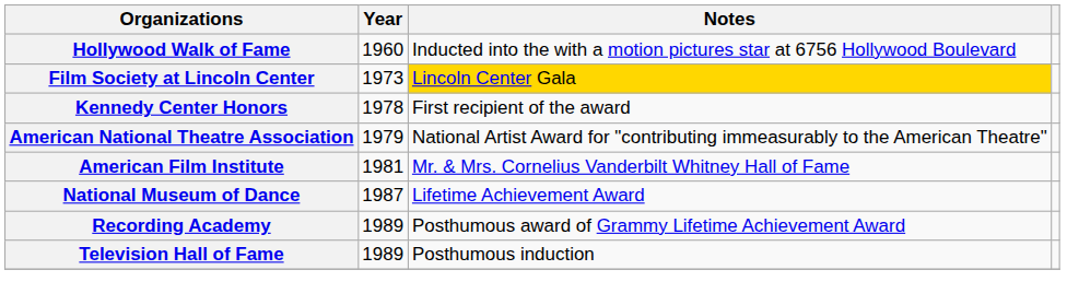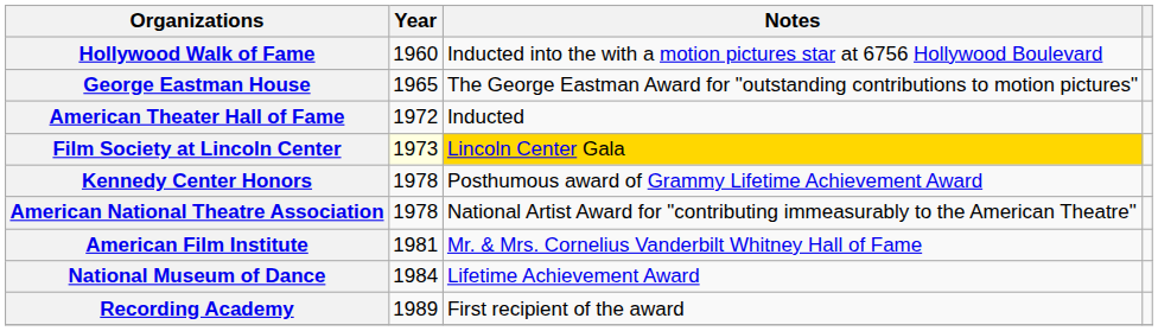 <table class= "wikitable plainrowheaders sortable">
 <tr>
 <th scope="col">Organizations</th>
 <th scope="col">Year</th>
 <th scope="col">Notes</th>
 <th scope="col" class="unsortable"></th>
 </tr>
 <tr>
 <th scope="row" rowspan="1"><a href='#'>Hollywood Walk of Fame</a></th>
 <td style="text-align:center;">1960</td>
 <td>Inducted into the with a <a href='#'>motion pictures star</a> at 6756 <a href='#'>Hollywood Boulevard</a></td>
 <td></td>
 </tr>
 <tr>
+<th scope="row" rowspan="1"><a href='#'>George Eastman House</a></th>
+<td style="text-align:center;">1965</td>
+<td>The George Eastman Award for "outstanding contributions to motion pictures"</td>
+<td></td>
+</tr>
+<tr>
+<th scope="row" rowspan="1"><a href='#'>American Theater Hall of Fame</a></th>
+<td style="text-align:center;">1972</td>
+<td>Inducted</td>
+<td></td>
+</tr>
+<tr>
 <th scope="row" rowspan="1"><a href='#'>Film Society at Lincoln Center</a></th>
-<td style="text-align:center;">1973</td>
+<td style="background: lightyellow; text-align:center;">1973</td>
 <td style="background: gold;"><a href='#'>Lincoln Center</a> Gala</td>
 <td></td>
 </tr>
 <tr>
 <th scope="row" rowspan="1"><a href='#'>Kennedy Center Honors</a></th>
 <td style="text-align:center;">1978</td>
-<td>First recipient of the award</td>
+<td>Posthumous award of <a href='#'>Grammy Lifetime Achievement Award</a></td>
 <td></td>
 </tr>
 <tr>
 <th scope="row" rowspan="1"><a href='#'>American National Theatre Association</a></th>
-<td style="text-align:center;">1979</td>
+<td style="text-align:center;">1978</td>
 <td>National Artist Award for "contributing immeasurably to the American Theatre"</td>
 <td></td>
 </tr>
 <tr>
 <th scope="row" rowspan="1"><a href='#'>American Film Institute</a></th>
 <td style="text-align:center;">1981</td>
 <td><a href='#'>Mr. & Mrs. Cornelius Vanderbilt Whitney Hall of Fame</a></td>
 <td></td>
 </tr>
 <tr>
 <th scope="row" rowspan="1"><a href='#'>National Museum of Dance</a></th>
-<td style="text-align:center;">1987</td>
+<td style="text-align:center;">1984</td>
 <td><a href='#'>Lifetime Achievement Award</a></td>
 <td></td>
 </tr>
 <tr>
 <th scope="row" rowspan="1"><a href='#'>Recording Academy</a></th>
 <td style="text-align:center;">1989</td>
-<td>Posthumous award of <a href='#'>Grammy Lifetime Achievement Award</a></td>
-<td></td>
-</tr>
-<tr>
-<th scope="row" rowspan="1"><a href='#'>Television Hall of Fame</a></th>
-<td style="text-align:center;">1989</td>
-<td>Posthumous induction</td>
+<td>First recipient of the award</td>
 <td></td>
 </tr>
 <tr>
 </tr>
 </table>
